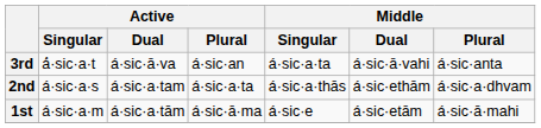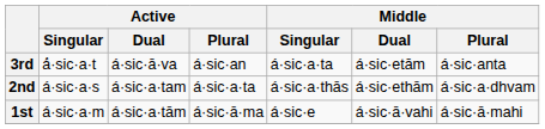 <table class="wikitable" border="1">
 <tr>
 <th rowspan="2"></th>
 <th colspan="3">Active</th>
 <th colspan="3">Middle</th>
 </tr>
 <tr>
 <th>Singular</th>
 <th>Dual</th>
 <th>Plural</th>
 <th>Singular</th>
 <th>Dual</th>
 <th>Plural</th>
 </tr>
 <tr>
 <th>3rd</th>
 <td>á́·sic·a·t</td>
 <td>á·sic·ā·va</td>
 <td>á·sic·an</td>
 <td>á·sic·a·ta</td>
-<td>á·sic·ā·vahi</td>
+<td>á·sic·etām</td>
 <td>á·sic·anta</td>
 </tr>
 <tr>
 <th>2nd</th>
 <td>á·sic·a·s</td>
 <td>á·sic·a·tam</td>
 <td>á·sic·a·ta</td>
 <td>á·sic·a·thās</td>
 <td>á·sic·ethām</td>
 <td>á·sic·a·dhvam</td>
 </tr>
 <tr>
 <th>1st</th>
 <td>á·sic·a·m</td>
 <td>á·sic·a·tām</td>
 <td>á·sic·ā·ma</td>
 <td>á·sic·e</td>
-<td>á·sic·etām</td>
+<td>á·sic·ā·vahi</td>
 <td>á·sic·ā·mahi</td>
 </tr>
 <tr>
 </tr>
 </table>
